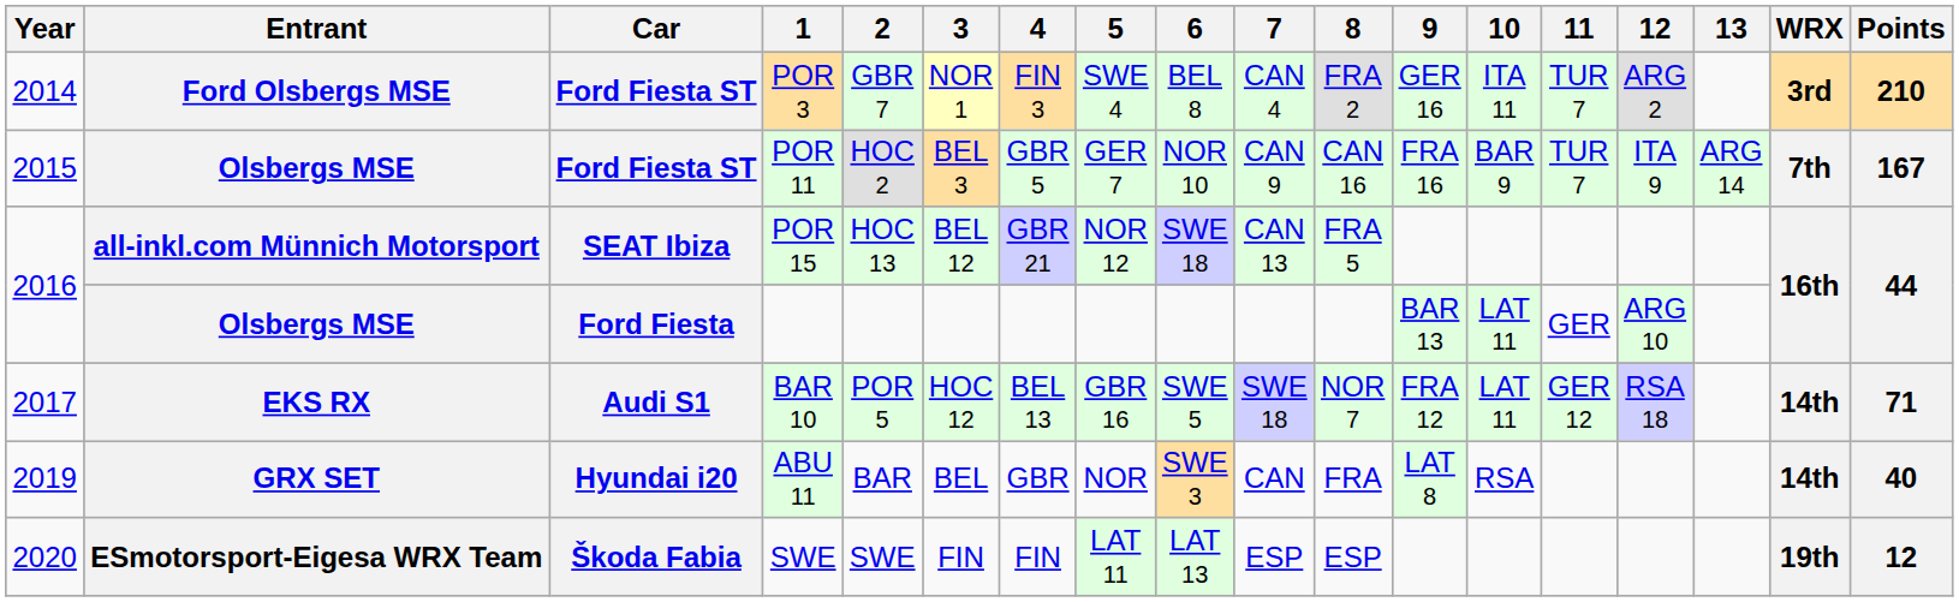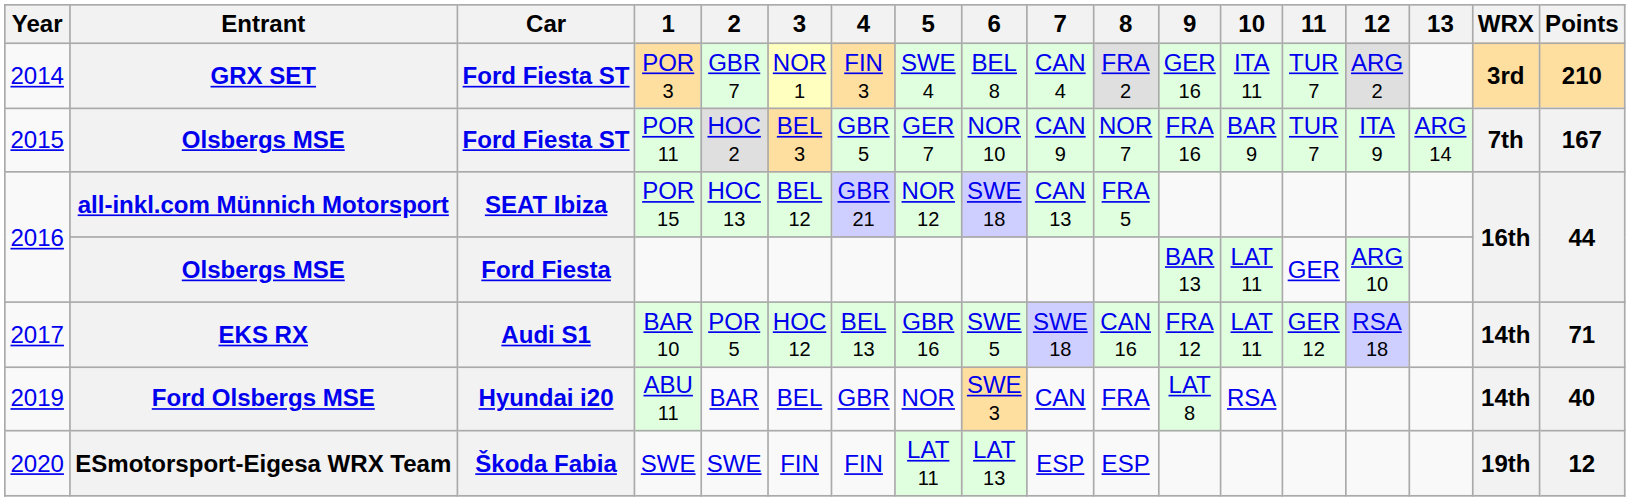 <table class="wikitable" border="1" style="text-align:center; font-size:90%;">
 <tr valign="top">
 <th>Year</th>
 <th>Entrant</th>
 <th>Car</th>
 <th>1</th>
 <th>2</th>
 <th>3</th>
 <th>4</th>
 <th>5</th>
 <th>6</th>
 <th>7</th>
 <th>8</th>
 <th>9</th>
 <th>10</th>
 <th>11</th>
 <th>12</th>
 <th>13</th>
 <th>WRX</th>
 <th>Points</th>
 </tr>
 <tr>
 <td><a href='#'>2014</a></td>
-<th><a href='#'>Ford Olsbergs MSE</a></th>
+<th><a href='#'>GRX SET</a></th>
 <th><a href='#'>Ford Fiesta ST</a></th>
 <td style="background:#FFDF9F;"><a href='#'>POR</a><br><small>3</small></td>
 <td style="background:#DFFFDF;"><a href='#'>GBR</a><br><small>7</small></td>
 <td style="background:#FFFFBF;"><a href='#'>NOR</a><br><small>1</small></td>
 <td style="background:#FFDF9F;"><a href='#'>FIN</a><br><small>3</small></td>
 <td style="background:#DFFFDF;"><a href='#'>SWE</a><br><small>4</small></td>
 <td style="background:#DFFFDF;"><a href='#'>BEL</a><br><small>8</small></td>
 <td style="background:#DFFFDF;"><a href='#'>CAN</a><br><small>4</small></td>
 <td style="background:#DFDFDF;"><a href='#'>FRA</a><br><small>2</small></td>
 <td style="background:#DFFFDF;"><a href='#'>GER</a><br><small>16</small></td>
 <td style="background:#DFFFDF;"><a href='#'>ITA</a><br><small>11</small></td>
 <td style="background:#DFFFDF;"><a href='#'>TUR</a><br><small>7</small></td>
 <td style="background:#DFDFDF;"><a href='#'>ARG</a><br><small>2</small></td>
 <td></td>
 <th style="background:#FFDF9F;">3rd</th>
 <th style="background:#FFDF9F;">210</th>
 </tr>
 <tr>
 <td><a href='#'>2015</a></td>
 <th><a href='#'>Olsbergs MSE</a></th>
 <th><a href='#'>Ford Fiesta ST</a></th>
 <td style="background:#DFFFDF;"><a href='#'>POR</a><br><small>11</small></td>
 <td style="background:#DFDFDF;"><a href='#'>HOC</a><br><small>2</small></td>
 <td style="background:#FFDF9F;"><a href='#'>BEL</a><br><small>3</small></td>
 <td style="background:#DFFFDF;"><a href='#'>GBR</a><br><small>5</small></td>
 <td style="background:#DFFFDF;"><a href='#'>GER</a><br><small>7</small></td>
 <td style="background:#DFFFDF;"><a href='#'>NOR</a><br><small>10</small></td>
 <td style="background:#DFFFDF;"><a href='#'>CAN</a><br><small>9</small></td>
-<td style="background:#DFFFDF;"><a href='#'>CAN</a><br><small>16</small></td>
+<td style="background:#DFFFDF;"><a href='#'>NOR</a><br><small>7</small></td>
 <td style="background:#DFFFDF;"><a href='#'>FRA</a><br><small>16</small></td>
 <td style="background:#DFFFDF;"><a href='#'>BAR</a><br><small>9</small></td>
 <td style="background:#DFFFDF;"><a href='#'>TUR</a><br><small>7</small></td>
 <td style="background:#DFFFDF;"><a href='#'>ITA</a><br><small>9</small></td>
 <td style="background:#DFFFDF;"><a href='#'>ARG</a><br><small>14</small></td>
 <th>7th</th>
 <th>167</th>
 </tr>
 <tr>
 <td rowspan=2><a href='#'>2016</a></td>
 <th><a href='#'>all-inkl.com Münnich Motorsport</a></th>
 <th><a href='#'>SEAT Ibiza</a></th>
 <td style="background:#DFFFDF;"><a href='#'>POR</a><br><small>15</small></td>
 <td style="background:#DFFFDF;"><a href='#'>HOC</a><br><small>13</small></td>
 <td style="background:#DFFFDF;"><a href='#'>BEL</a><br><small>12</small></td>
 <td style="background:#CFCFFF;"><a href='#'>GBR</a><br><small>21</small></td>
 <td style="background:#DFFFDF;"><a href='#'>NOR</a><br><small>12</small></td>
 <td style="background:#CFCFFF;"><a href='#'>SWE</a><br><small>18</small></td>
 <td style="background:#DFFFDF;"><a href='#'>CAN</a><br><small>13</small></td>
 <td style="background:#DFFFDF;"><a href='#'>FRA</a><br><small>5</small></td>
 <td></td>
 <td></td>
 <td></td>
 <td></td>
 <td></td>
 <th rowspan=2>16th</th>
 <th rowspan=2>44</th>
 </tr>
 <tr>
 <th><a href='#'>Olsbergs MSE</a></th>
 <th><a href='#'>Ford Fiesta</a></th>
 <td></td>
 <td></td>
 <td></td>
 <td></td>
 <td></td>
 <td></td>
 <td></td>
 <td></td>
 <td style="background:#DFFFDF;"><a href='#'>BAR</a><br><small>13</small></td>
 <td style="background:#DFFFDF;"><a href='#'>LAT</a><br><small>11</small></td>
 <td><a href='#'>GER</a><br><small></small></td>
 <td style="background:#DFFFDF;"><a href='#'>ARG</a><br><small>10</small></td>
 <td></td>
 </tr>
 <tr>
 <td><a href='#'>2017</a></td>
 <th><a href='#'>EKS RX</a></th>
 <th><a href='#'>Audi S1</a></th>
 <td style="background:#DFFFDF;"><a href='#'>BAR</a><br><small>10</small></td>
 <td style="background:#DFFFDF;"><a href='#'>POR</a><br><small>5</small></td>
 <td style="background:#DFFFDF;"><a href='#'>HOC</a><br><small>12</small></td>
 <td style="background:#DFFFDF;"><a href='#'>BEL</a><br><small>13</small></td>
 <td style="background:#DFFFDF;"><a href='#'>GBR</a><br><small>16</small></td>
 <td style="background:#DFFFDF;"><a href='#'>SWE</a><br><small>5</small></td>
 <td style="background:#CFCFFF;"><a href='#'>SWE</a><br><small>18</small></td>
-<td style="background:#DFFFDF;"><a href='#'>NOR</a><br><small>7</small></td>
+<td style="background:#DFFFDF;"><a href='#'>CAN</a><br><small>16</small></td>
 <td style="background:#DFFFDF;"><a href='#'>FRA</a><br><small>12</small></td>
 <td style="background:#DFFFDF;"><a href='#'>LAT</a><br><small>11</small></td>
 <td style="background:#DFFFDF;"><a href='#'>GER</a><br><small>12</small></td>
 <td style="background:#CFCFFF;"><a href='#'>RSA</a><br><small>18</small></td>
 <td></td>
 <th>14th</th>
 <th>71</th>
 </tr>
 <tr>
 <td><a href='#'>2019</a></td>
-<th><a href='#'>GRX SET</a></th>
+<th><a href='#'>Ford Olsbergs MSE</a></th>
 <th><a href='#'>Hyundai i20</a></th>
 <td style="background:#DFFFDF;"><a href='#'>ABU</a><br><small>11</small></td>
 <td><a href='#'>BAR</a></td>
 <td><a href='#'>BEL</a></td>
 <td><a href='#'>GBR</a></td>
 <td><a href='#'>NOR</a></td>
 <td style="background:#FFDF9F;"><a href='#'>SWE</a><br><small>3</small></td>
 <td><a href='#'>CAN</a></td>
 <td><a href='#'>FRA</a></td>
 <td style="background:#DFFFDF;"><a href='#'>LAT</a><br><small>8</small></td>
 <td><a href='#'>RSA</a></td>
 <td></td>
 <td></td>
 <td></td>
 <th>14th</th>
 <th>40</th>
 </tr>
 <tr>
 <td><a href='#'>2020</a></td>
 <th>ESmotorsport-Eigesa WRX Team</th>
 <th><a href='#'>Škoda Fabia</a></th>
 <td><a href='#'>SWE</a></td>
 <td><a href='#'>SWE</a></td>
 <td><a href='#'>FIN</a></td>
 <td><a href='#'>FIN</a></td>
 <td style="background:#DFFFDF;"><a href='#'>LAT</a><br><small>11</small></td>
 <td style="background:#DFFFDF;"><a href='#'>LAT</a><br><small>13</small></td>
 <td><a href='#'>ESP</a></td>
 <td><a href='#'>ESP</a></td>
 <td></td>
 <td></td>
 <td></td>
 <td></td>
 <td></td>
 <th>19th</th>
 <th>12</th>
 </tr>
 </table>
